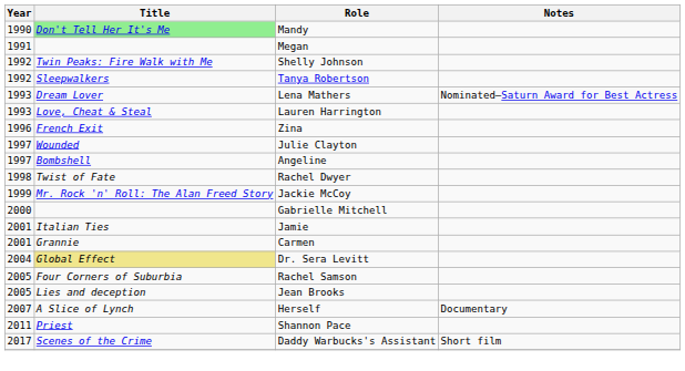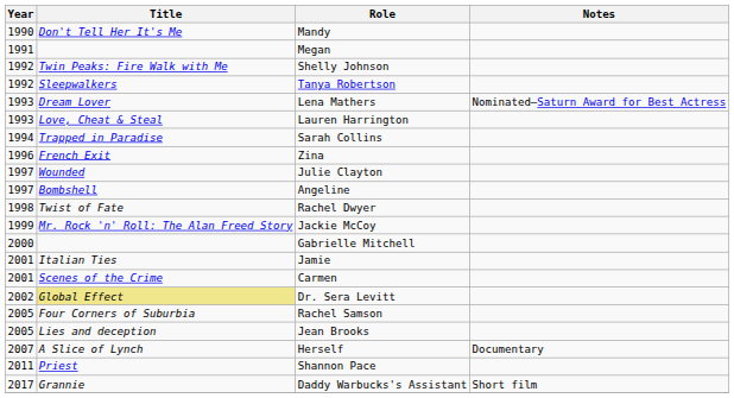 <table class="wikitable sortable">
 <tr>
 <th>Year</th>
 <th>Title</th>
 <th>Role</th>
 <th class="unsortable">Notes</th>
 </tr>
 <tr>
 <td>1990</td>
-<td style="background: lightgreen;"><em><a href='#'>Don't Tell Her It's Me</a></em></td>
+<td><em><a href='#'>Don't Tell Her It's Me</a></em></td>
 <td>Mandy</td>
 <td></td>
 </tr>
 <tr>
 <td>1991</td>
 <td><em></em></td>
 <td>Megan</td>
 <td></td>
 </tr>
 <tr>
 <td>1992</td>
 <td><em><a href='#'>Twin Peaks: Fire Walk with Me</a></em></td>
 <td>Shelly Johnson</td>
 <td></td>
 </tr>
 <tr>
 <td>1992</td>
 <td><em><a href='#'>Sleepwalkers</a></em></td>
 <td><a href='#'>Tanya Robertson</a></td>
 <td></td>
 </tr>
 <tr>
 <td>1993</td>
 <td><em><a href='#'>Dream Lover</a></em></td>
 <td>Lena Mathers</td>
 <td>Nominated–<a href='#'>Saturn Award for Best Actress</a></td>
 </tr>
 <tr>
 <td>1993</td>
 <td><em><a href='#'>Love, Cheat & Steal</a></em></td>
 <td>Lauren Harrington</td>
+<td></td>
+</tr>
+<tr>
+<td>1994</td>
+<td><em><a href='#'>Trapped in Paradise</a></em></td>
+<td>Sarah Collins</td>
 <td></td>
 </tr>
 <tr>
 <td>1996</td>
 <td><em><a href='#'>French Exit</a></em></td>
 <td>Zina</td>
 <td></td>
 </tr>
 <tr>
 <td>1997</td>
 <td><em><a href='#'>Wounded</a></em></td>
 <td>Julie Clayton</td>
 <td></td>
 </tr>
 <tr>
 <td>1997</td>
 <td><em><a href='#'>Bombshell</a></em></td>
 <td>Angeline</td>
 <td></td>
 </tr>
 <tr>
 <td>1998</td>
 <td><em>Twist of Fate</em></td>
 <td>Rachel Dwyer</td>
 <td></td>
 </tr>
 <tr>
 <td>1999</td>
 <td><em><a href='#'>Mr. Rock 'n' Roll: The Alan Freed Story</a></em></td>
 <td>Jackie McCoy</td>
 <td></td>
 </tr>
 <tr>
 <td>2000</td>
 <td><em></em></td>
 <td>Gabrielle Mitchell</td>
 <td></td>
 </tr>
 <tr>
 <td>2001</td>
 <td><em>Italian Ties</em></td>
 <td>Jamie</td>
 <td></td>
 </tr>
 <tr>
 <td>2001</td>
-<td><em>Grannie</em></td>
+<td><em><a href='#'>Scenes of the Crime</a></em></td>
 <td>Carmen</td>
 <td></td>
 </tr>
 <tr>
-<td>2004</td>
+<td>2002</td>
 <td style="background: khaki;"><em>Global Effect</em></td>
 <td>Dr. Sera Levitt</td>
 <td></td>
 </tr>
 <tr>
 <td>2005</td>
 <td><em>Four Corners of Suburbia</em></td>
 <td>Rachel Samson</td>
 <td></td>
 </tr>
 <tr>
 <td>2005</td>
 <td><em>Lies and deception</em></td>
 <td>Jean Brooks</td>
 <td></td>
 </tr>
 <tr>
 <td>2007</td>
 <td><em>A Slice of Lynch</em></td>
 <td>Herself</td>
 <td>Documentary</td>
 </tr>
 <tr>
 <td>2011</td>
 <td><em><a href='#'>Priest</a></em></td>
 <td>Shannon Pace</td>
 <td></td>
 </tr>
 <tr>
 <td>2017</td>
-<td><em><a href='#'>Scenes of the Crime</a></em></td>
+<td><em>Grannie</em></td>
 <td>Daddy Warbucks's Assistant</td>
 <td>Short film</td>
 </tr>
 <tr>
 </tr>
 </table>
